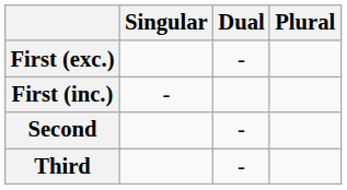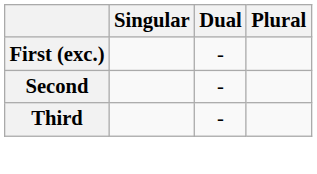 <table class="wikitable" style="text-align: center;">
 <tr>
 <th></th>
 <th>Singular</th>
 <th>Dual</th>
 <th>Plural</th>
 </tr>
 <tr>
 <th>First (exc.)</th>
 <td></td>
 <td>-</td>
-<td></td>
-</tr>
-<tr>
-<th>First (inc.)</th>
-<td>-</td>
-<td></td>
 <td></td>
 </tr>
 <tr>
 <th>Second</th>
 <td></td>
 <td>-</td>
 <td></td>
 </tr>
 <tr>
 <th>Third</th>
 <td></td>
 <td>-</td>
 <td></td>
 </tr>
 </table>
